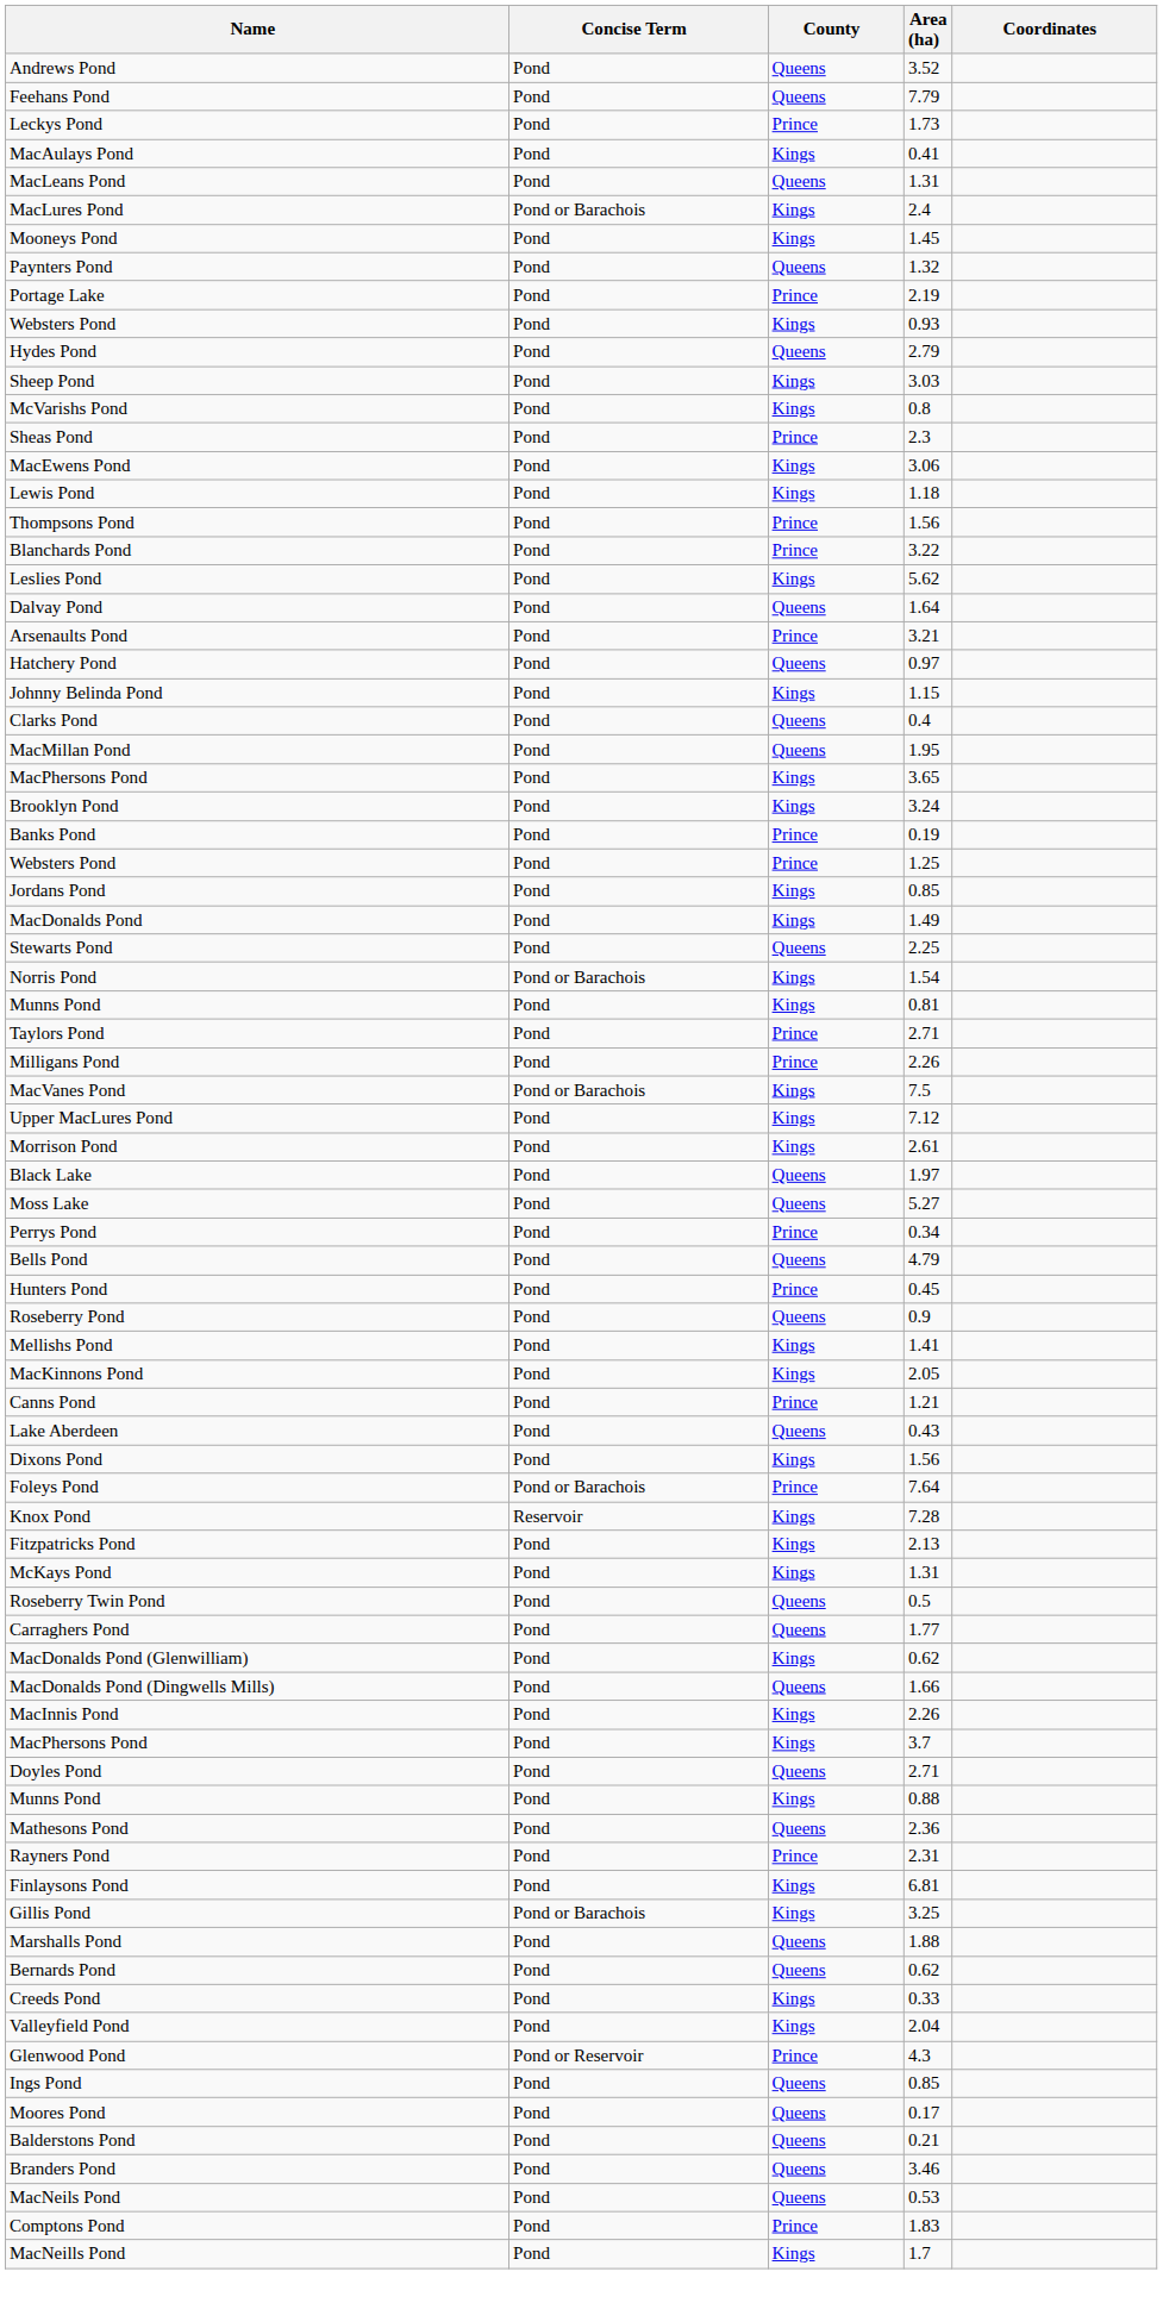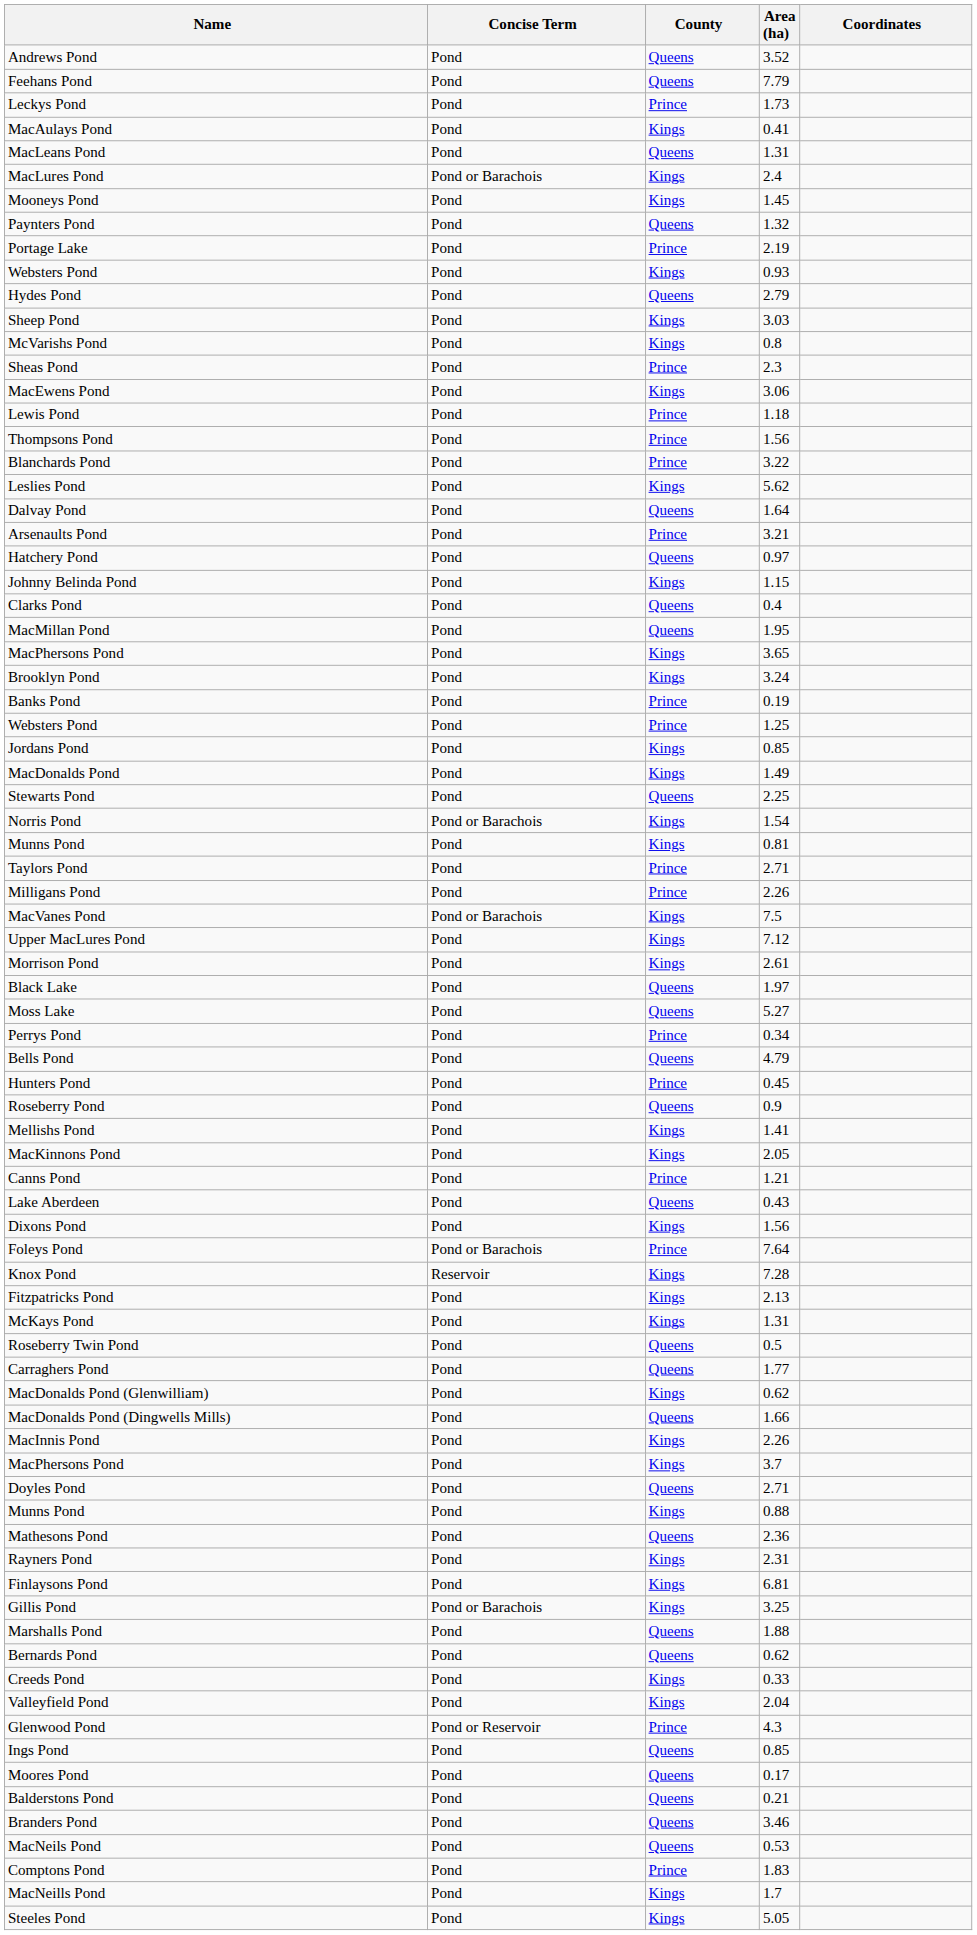 <table class="wikitable sortable" style="width:65%">
 <tr>
 <th width="*"><strong>Name</strong>  </th>
 <th width="*"><strong>Concise Term</strong>  </th>
 <th width="*"><strong>County</strong>  </th>
 <th width="5px"><strong>Area</strong> (ha)  </th>
 <th width="*"><strong>Coordinates</strong>  </th>
 </tr>
 <tr ->
 <td>Andrews Pond</td>
 <td>Pond</td>
 <td><a href='#'>Queens</a></td>
 <td>3.52</td>
 <td></td>
 </tr>
 <tr>
 <td>Feehans Pond</td>
 <td>Pond</td>
 <td><a href='#'>Queens</a></td>
 <td>7.79</td>
 <td></td>
 </tr>
 <tr>
 <td>Leckys Pond</td>
 <td>Pond</td>
 <td><a href='#'>Prince</a></td>
 <td>1.73</td>
 <td></td>
 </tr>
 <tr>
 <td>MacAulays Pond</td>
 <td>Pond</td>
 <td><a href='#'>Kings</a></td>
 <td>0.41</td>
 <td></td>
 </tr>
 <tr>
 <td>MacLeans Pond</td>
 <td>Pond</td>
 <td><a href='#'>Queens</a></td>
 <td>1.31</td>
 <td></td>
 </tr>
 <tr>
 <td>MacLures Pond</td>
 <td>Pond or Barachois</td>
 <td><a href='#'>Kings</a></td>
 <td>2.4</td>
 <td></td>
 </tr>
 <tr>
 <td>Mooneys Pond</td>
 <td>Pond</td>
 <td><a href='#'>Kings</a></td>
 <td>1.45</td>
 <td></td>
 </tr>
 <tr>
 <td>Paynters Pond</td>
 <td>Pond</td>
 <td><a href='#'>Queens</a></td>
 <td>1.32</td>
 <td></td>
 </tr>
 <tr>
 <td>Portage Lake</td>
 <td>Pond</td>
 <td><a href='#'>Prince</a></td>
 <td>2.19</td>
 <td></td>
 </tr>
 <tr>
 <td>Websters Pond</td>
 <td>Pond</td>
 <td><a href='#'>Kings</a></td>
 <td>0.93</td>
 <td></td>
 </tr>
 <tr>
 <td>Hydes Pond</td>
 <td>Pond</td>
 <td><a href='#'>Queens</a></td>
 <td>2.79</td>
 <td></td>
 </tr>
 <tr>
 <td>Sheep Pond</td>
 <td>Pond</td>
 <td><a href='#'>Kings</a></td>
 <td>3.03</td>
 <td></td>
 </tr>
 <tr>
 <td>McVarishs Pond</td>
 <td>Pond</td>
 <td><a href='#'>Kings</a></td>
 <td>0.8</td>
 <td></td>
 </tr>
 <tr>
 <td>Sheas Pond</td>
 <td>Pond</td>
 <td><a href='#'>Prince</a></td>
 <td>2.3</td>
 <td></td>
 </tr>
 <tr>
 <td>MacEwens Pond</td>
 <td>Pond</td>
 <td><a href='#'>Kings</a></td>
 <td>3.06</td>
 <td></td>
 </tr>
 <tr>
 <td>Lewis Pond</td>
 <td>Pond</td>
-<td><a href='#'>Kings</a></td>
+<td><a href='#'>Prince</a></td>
 <td>1.18</td>
 <td></td>
 </tr>
 <tr>
 <td>Thompsons Pond</td>
 <td>Pond</td>
 <td><a href='#'>Prince</a></td>
 <td>1.56</td>
 <td></td>
 </tr>
 <tr>
 <td>Blanchards Pond</td>
 <td>Pond</td>
 <td><a href='#'>Prince</a></td>
 <td>3.22</td>
 <td></td>
 </tr>
 <tr>
 <td>Leslies Pond</td>
 <td>Pond</td>
 <td><a href='#'>Kings</a></td>
 <td>5.62</td>
 <td></td>
 </tr>
 <tr>
 <td>Dalvay Pond</td>
 <td>Pond</td>
 <td><a href='#'>Queens</a></td>
 <td>1.64</td>
 <td></td>
 </tr>
 <tr>
 <td>Arsenaults Pond</td>
 <td>Pond</td>
 <td><a href='#'>Prince</a></td>
 <td>3.21</td>
 <td></td>
 </tr>
 <tr>
 <td>Hatchery Pond</td>
 <td>Pond</td>
 <td><a href='#'>Queens</a></td>
 <td>0.97</td>
 <td></td>
 </tr>
 <tr>
 <td>Johnny Belinda Pond</td>
 <td>Pond</td>
 <td><a href='#'>Kings</a></td>
 <td>1.15</td>
 <td></td>
 </tr>
 <tr>
 <td>Clarks Pond</td>
 <td>Pond</td>
 <td><a href='#'>Queens</a></td>
 <td>0.4</td>
 <td></td>
 </tr>
 <tr>
 <td>MacMillan Pond</td>
 <td>Pond</td>
 <td><a href='#'>Queens</a></td>
 <td>1.95</td>
 <td></td>
 </tr>
 <tr>
 <td>MacPhersons Pond</td>
 <td>Pond</td>
 <td><a href='#'>Kings</a></td>
 <td>3.65</td>
 <td></td>
 </tr>
 <tr>
 <td>Brooklyn Pond</td>
 <td>Pond</td>
 <td><a href='#'>Kings</a></td>
 <td>3.24</td>
 <td></td>
 </tr>
 <tr>
 <td>Banks Pond</td>
 <td>Pond</td>
 <td><a href='#'>Prince</a></td>
 <td>0.19</td>
 <td></td>
 </tr>
 <tr>
 <td>Websters Pond</td>
 <td>Pond</td>
 <td><a href='#'>Prince</a></td>
 <td>1.25</td>
 <td></td>
 </tr>
 <tr>
 <td>Jordans Pond</td>
 <td>Pond</td>
 <td><a href='#'>Kings</a></td>
 <td>0.85</td>
 <td></td>
 </tr>
 <tr>
 <td>MacDonalds Pond</td>
 <td>Pond</td>
 <td><a href='#'>Kings</a></td>
 <td>1.49</td>
 <td></td>
 </tr>
 <tr>
 <td>Stewarts Pond</td>
 <td>Pond</td>
 <td><a href='#'>Queens</a></td>
 <td>2.25</td>
 <td></td>
 </tr>
 <tr>
 <td>Norris Pond</td>
 <td>Pond or Barachois</td>
 <td><a href='#'>Kings</a></td>
 <td>1.54</td>
 <td></td>
 </tr>
 <tr>
 <td>Munns Pond</td>
 <td>Pond</td>
 <td><a href='#'>Kings</a></td>
 <td>0.81</td>
 <td></td>
 </tr>
 <tr>
 <td>Taylors Pond</td>
 <td>Pond</td>
 <td><a href='#'>Prince</a></td>
 <td>2.71</td>
 <td></td>
 </tr>
 <tr>
 <td>Milligans Pond</td>
 <td>Pond</td>
 <td><a href='#'>Prince</a></td>
 <td>2.26</td>
 <td></td>
 </tr>
 <tr>
 <td>MacVanes Pond</td>
 <td>Pond or Barachois</td>
 <td><a href='#'>Kings</a></td>
 <td>7.5</td>
 <td></td>
 </tr>
 <tr>
 <td>Upper MacLures Pond</td>
 <td>Pond</td>
 <td><a href='#'>Kings</a></td>
 <td>7.12</td>
 <td></td>
 </tr>
 <tr>
 <td>Morrison Pond</td>
 <td>Pond</td>
 <td><a href='#'>Kings</a></td>
 <td>2.61</td>
 <td></td>
 </tr>
 <tr>
 <td>Black Lake</td>
 <td>Pond</td>
 <td><a href='#'>Queens</a></td>
 <td>1.97</td>
 <td></td>
 </tr>
 <tr>
 <td>Moss Lake</td>
 <td>Pond</td>
 <td><a href='#'>Queens</a></td>
 <td>5.27</td>
 <td></td>
 </tr>
 <tr>
 <td>Perrys Pond</td>
 <td>Pond</td>
 <td><a href='#'>Prince</a></td>
 <td>0.34</td>
 <td></td>
 </tr>
 <tr>
 <td>Bells Pond</td>
 <td>Pond</td>
 <td><a href='#'>Queens</a></td>
 <td>4.79</td>
 <td></td>
 </tr>
 <tr>
 <td>Hunters Pond</td>
 <td>Pond</td>
 <td><a href='#'>Prince</a></td>
 <td>0.45</td>
 <td></td>
 </tr>
 <tr>
 <td>Roseberry Pond</td>
 <td>Pond</td>
 <td><a href='#'>Queens</a></td>
 <td>0.9</td>
 <td></td>
 </tr>
 <tr>
 <td>Mellishs Pond</td>
 <td>Pond</td>
 <td><a href='#'>Kings</a></td>
 <td>1.41</td>
 <td></td>
 </tr>
 <tr>
 <td>MacKinnons Pond</td>
 <td>Pond</td>
 <td><a href='#'>Kings</a></td>
 <td>2.05</td>
 <td></td>
 </tr>
 <tr>
 <td>Canns Pond</td>
 <td>Pond</td>
 <td><a href='#'>Prince</a></td>
 <td>1.21</td>
 <td></td>
 </tr>
 <tr>
 <td>Lake Aberdeen</td>
 <td>Pond</td>
 <td><a href='#'>Queens</a></td>
 <td>0.43</td>
 <td></td>
 </tr>
 <tr>
 <td>Dixons Pond</td>
 <td>Pond</td>
 <td><a href='#'>Kings</a></td>
 <td>1.56</td>
 <td></td>
 </tr>
 <tr>
 <td>Foleys Pond</td>
 <td>Pond or Barachois</td>
 <td><a href='#'>Prince</a></td>
 <td>7.64</td>
 <td></td>
 </tr>
 <tr>
 <td>Knox Pond</td>
 <td>Reservoir</td>
 <td><a href='#'>Kings</a></td>
 <td>7.28</td>
 <td></td>
 </tr>
 <tr>
 <td>Fitzpatricks Pond</td>
 <td>Pond</td>
 <td><a href='#'>Kings</a></td>
 <td>2.13</td>
 <td></td>
 </tr>
 <tr>
 <td>McKays Pond</td>
 <td>Pond</td>
 <td><a href='#'>Kings</a></td>
 <td>1.31</td>
 <td></td>
 </tr>
 <tr>
 <td>Roseberry Twin Pond</td>
 <td>Pond</td>
 <td><a href='#'>Queens</a></td>
 <td>0.5</td>
 <td></td>
 </tr>
 <tr>
 <td>Carraghers Pond</td>
 <td>Pond</td>
 <td><a href='#'>Queens</a></td>
 <td>1.77</td>
 <td></td>
 </tr>
 <tr>
 <td>MacDonalds Pond (Glenwilliam)</td>
 <td>Pond</td>
 <td><a href='#'>Kings</a></td>
 <td>0.62</td>
 <td></td>
 </tr>
 <tr>
 <td>MacDonalds Pond (Dingwells Mills)</td>
 <td>Pond</td>
 <td><a href='#'>Queens</a></td>
 <td>1.66</td>
 <td></td>
 </tr>
 <tr>
 <td>MacInnis Pond</td>
 <td>Pond</td>
 <td><a href='#'>Kings</a></td>
 <td>2.26</td>
 <td></td>
 </tr>
 <tr>
 <td>MacPhersons Pond</td>
 <td>Pond</td>
 <td><a href='#'>Kings</a></td>
 <td>3.7</td>
 <td></td>
 </tr>
 <tr>
 <td>Doyles Pond</td>
 <td>Pond</td>
 <td><a href='#'>Queens</a></td>
 <td>2.71</td>
 <td></td>
 </tr>
 <tr>
 <td>Munns Pond</td>
 <td>Pond</td>
 <td><a href='#'>Kings</a></td>
 <td>0.88</td>
 <td></td>
 </tr>
 <tr>
 <td>Mathesons Pond</td>
 <td>Pond</td>
 <td><a href='#'>Queens</a></td>
 <td>2.36</td>
 <td></td>
 </tr>
 <tr>
 <td>Rayners Pond</td>
 <td>Pond</td>
-<td><a href='#'>Prince</a></td>
+<td><a href='#'>Kings</a></td>
 <td>2.31</td>
 <td></td>
 </tr>
 <tr>
 <td>Finlaysons Pond</td>
 <td>Pond</td>
 <td><a href='#'>Kings</a></td>
 <td>6.81</td>
 <td></td>
 </tr>
 <tr>
 <td>Gillis Pond</td>
 <td>Pond or Barachois</td>
 <td><a href='#'>Kings</a></td>
 <td>3.25</td>
 <td></td>
 </tr>
 <tr>
 <td>Marshalls Pond</td>
 <td>Pond</td>
 <td><a href='#'>Queens</a></td>
 <td>1.88</td>
 <td></td>
 </tr>
 <tr>
 <td>Bernards Pond</td>
 <td>Pond</td>
 <td><a href='#'>Queens</a></td>
 <td>0.62</td>
 <td></td>
 </tr>
 <tr>
 <td>Creeds Pond</td>
 <td>Pond</td>
 <td><a href='#'>Kings</a></td>
 <td>0.33</td>
 <td></td>
 </tr>
 <tr>
 <td>Valleyfield Pond</td>
 <td>Pond</td>
 <td><a href='#'>Kings</a></td>
 <td>2.04</td>
 <td></td>
 </tr>
 <tr>
 <td>Glenwood Pond</td>
 <td>Pond or Reservoir</td>
 <td><a href='#'>Prince</a></td>
 <td>4.3</td>
 <td></td>
 </tr>
 <tr>
 <td>Ings Pond</td>
 <td>Pond</td>
 <td><a href='#'>Queens</a></td>
 <td>0.85</td>
 <td></td>
 </tr>
 <tr>
 <td>Moores Pond</td>
 <td>Pond</td>
 <td><a href='#'>Queens</a></td>
 <td>0.17</td>
 <td></td>
 </tr>
 <tr>
 <td>Balderstons Pond</td>
 <td>Pond</td>
 <td><a href='#'>Queens</a></td>
 <td>0.21</td>
 <td></td>
 </tr>
 <tr>
 <td>Branders Pond</td>
 <td>Pond</td>
 <td><a href='#'>Queens</a></td>
 <td>3.46</td>
 <td></td>
 </tr>
 <tr>
 <td>MacNeils Pond</td>
 <td>Pond</td>
 <td><a href='#'>Queens</a></td>
 <td>0.53</td>
 <td></td>
 </tr>
 <tr>
 <td>Comptons Pond</td>
 <td>Pond</td>
 <td><a href='#'>Prince</a></td>
 <td>1.83</td>
 <td></td>
 </tr>
 <tr>
 <td>MacNeills Pond</td>
 <td>Pond</td>
 <td><a href='#'>Kings</a></td>
 <td>1.7</td>
 <td></td>
 </tr>
+<tr>
+<td>Steeles Pond</td>
+<td>Pond</td>
+<td><a href='#'>Kings</a></td>
+<td>5.05</td>
+<td></td>
+</tr>
 </table>
